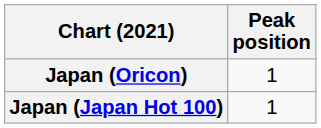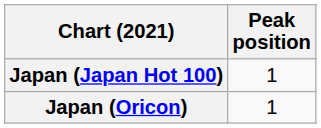 <table class="wikitable plainrowheaders">
 <tr>
 <th scope="col">Chart (2021)</th>
 <th scope="col">Peak<br>position</th>
 </tr>
 <tr>
+<th scope="row">Japan (<a href='#'>Japan Hot 100</a>)</th>
+<td align="center">1</td>
+</tr>
+<tr>
 <th scope="row">Japan (<a href='#'>Oricon</a>)</th>
 <td align="center">1</td>
 </tr>
-<tr>
-<th scope="row">Japan (<a href='#'>Japan Hot 100</a>)</th>
-<td align="center">1</td>
-</tr>
 </table>
